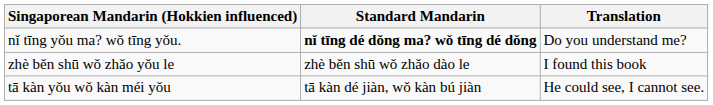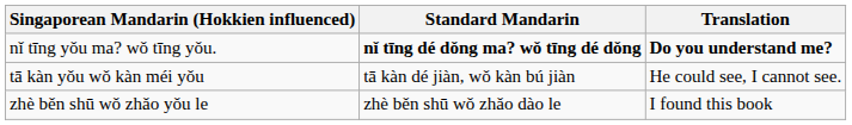 <table class=wikitable>
 <tr>
 <th>Singaporean Mandarin (Hokkien influenced)</th>
 <th>Standard Mandarin</th>
 <th>Translation</th>
 </tr>
 <tr>
 <td> nǐ tīng yǒu ma? wǒ tīng yǒu.</td>
 <td><strong> nǐ tīng dé dǒng ma? wǒ tīng dé dǒng</strong></td>
-<td>Do you understand me?</td>
+<td><strong>Do you understand me?</strong></td>
+</tr>
+<tr>
+<td> tā kàn yǒu wǒ kàn méi yǒu</td>
+<td> tā kàn dé jiàn, wǒ kàn bú jiàn</td>
+<td>He could see, I cannot see.</td>
 </tr>
 <tr>
 <td> zhè běn shū wǒ zhǎo yǒu le</td>
 <td> zhè běn shū wǒ zhǎo dào le</td>
 <td>I found this book</td>
 </tr>
-<tr>
-<td> tā kàn yǒu wǒ kàn méi yǒu</td>
-<td> tā kàn dé jiàn, wǒ kàn bú jiàn</td>
-<td>He could see, I cannot see.</td>
-</tr>
 </table>
